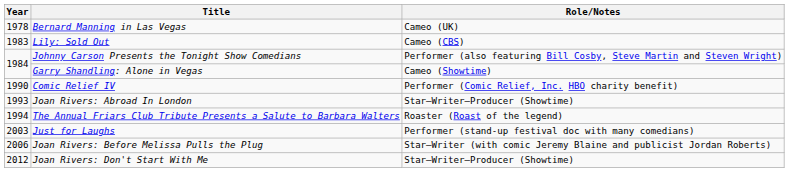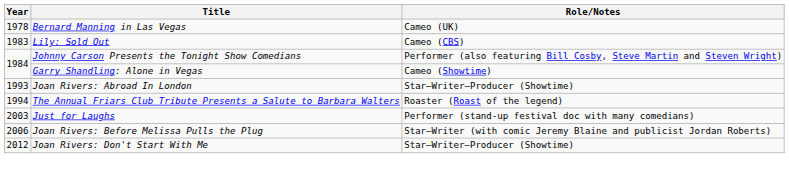 <table class="wikitable sortable">
 <tr>
 <th>Year</th>
 <th>Title</th>
 <th>Role/Notes</th>
 </tr>
 <tr>
 <td>1978</td>
 <td><em><a href='#'>Bernard Manning</a> in Las Vegas</em></td>
 <td>Cameo (UK)</td>
 </tr>
 <tr>
 <td>1983</td>
 <td><em><a href='#'>Lily: Sold Out</a></em></td>
 <td>Cameo (<a href='#'>CBS</a>)</td>
 </tr>
 <tr>
 <td rowspan="2">1984</td>
 <td><em><a href='#'>Johnny Carson</a> Presents the Tonight Show Comedians</em></td>
 <td>Performer (also featuring <a href='#'>Bill Cosby</a>, <a href='#'>Steve Martin</a> and <a href='#'>Steven Wright</a>)</td>
 </tr>
 <tr>
 <td><em><a href='#'>Garry Shandling</a>: Alone in Vegas</em></td>
 <td>Cameo (<a href='#'>Showtime</a>)</td>
-</tr>
-<tr>
-<td>1990</td>
-<td><em><a href='#'>Comic Relief IV</a></em></td>
-<td>Performer (<a href='#'>Comic Relief, Inc.</a> <a href='#'>HBO</a> charity benefit)</td>
 </tr>
 <tr>
 <td>1993</td>
 <td><em>Joan Rivers: Abroad In London</em></td>
 <td>Star–Writer–Producer (Showtime)</td>
 </tr>
 <tr>
 <td>1994</td>
 <td><em><a href='#'>The Annual Friars Club Tribute Presents a Salute to Barbara Walters</a></em></td>
 <td>Roaster (<a href='#'>Roast</a> of the legend)</td>
 </tr>
 <tr>
 <td>2003</td>
 <td><em><a href='#'>Just for Laughs</a></em></td>
 <td>Performer (stand-up festival doc with many comedians)</td>
 </tr>
 <tr>
 <td>2006</td>
 <td><em>Joan Rivers: Before Melissa Pulls the Plug</em></td>
 <td>Star–Writer (with comic Jeremy Blaine and publicist Jordan Roberts)</td>
 </tr>
 <tr>
 <td>2012</td>
 <td><em>Joan Rivers: Don't Start With Me</em></td>
 <td>Star–Writer–Producer (Showtime)</td>
 </tr>
 </table>
